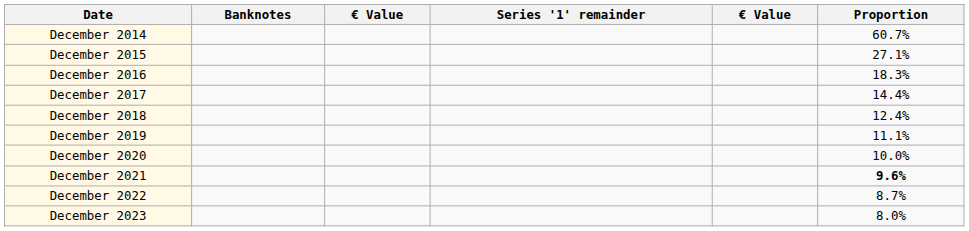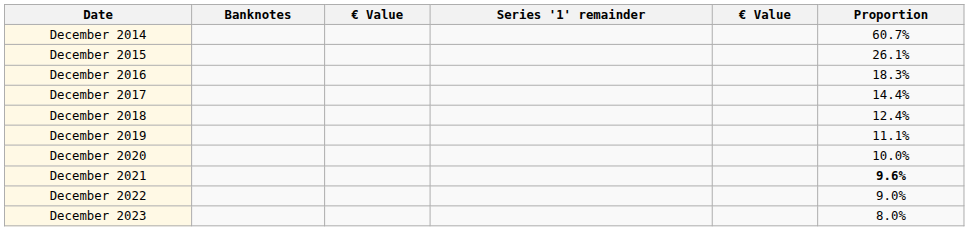 <table class="wikitable" style="border-collapse:collapse" width="80%">
 <tr>
 <th scope="col">Date</th>
 <th scope="col">Banknotes</th>
 <th scope="col">€ Value</th>
 <th scope="col">Series '1' remainder</th>
 <th scope="col">€ Value</th>
 <th scope="col">Proportion</th>
 </tr>
 <tr align="center">
 <td style="background-color:#FFF9E5;">December 2014</td>
 <td></td>
 <td></td>
 <td></td>
 <td></td>
 <td>60.7%</td>
 </tr>
 <tr align="center">
 <td style="background-color:#FFF9E5;">December 2015</td>
 <td></td>
 <td></td>
 <td></td>
 <td></td>
-<td>27.1%</td>
+<td>26.1%</td>
 </tr>
 <tr align="center">
 <td style="background-color:#FFF9E5;">December 2016</td>
 <td></td>
 <td></td>
 <td></td>
 <td></td>
 <td>18.3%</td>
 </tr>
 <tr align="center">
 <td style="background-color:#FFF9E5;">December 2017</td>
 <td></td>
 <td></td>
 <td></td>
 <td></td>
 <td>14.4%</td>
 </tr>
 <tr align="center">
 <td style="background-color:#FFF9E5;">December 2018</td>
 <td></td>
 <td></td>
 <td></td>
 <td></td>
 <td>12.4%</td>
 </tr>
 <tr align="center">
 <td style="background-color:#FFF9E5;">December 2019</td>
 <td></td>
 <td></td>
 <td></td>
 <td></td>
 <td>11.1%</td>
 </tr>
 <tr align="center">
 <td style="background-color:#FFF9E5;">December 2020</td>
 <td></td>
 <td></td>
 <td></td>
 <td></td>
 <td>10.0%</td>
 </tr>
 <tr align="center">
 <td style="background-color:#FFF9E5;">December 2021</td>
 <td></td>
 <td></td>
 <td></td>
 <td></td>
 <td><strong>9.6%</strong></td>
 </tr>
 <tr align="center">
 <td style="background-color:#FFF9E5;">December 2022</td>
 <td></td>
 <td></td>
 <td></td>
 <td></td>
-<td>8.7%</td>
+<td>9.0%</td>
 </tr>
 <tr align="center">
 <td style="background-color:#FFF9E5;">December 2023</td>
 <td></td>
 <td></td>
 <td></td>
 <td></td>
 <td>8.0%</td>
 </tr>
 </table>
